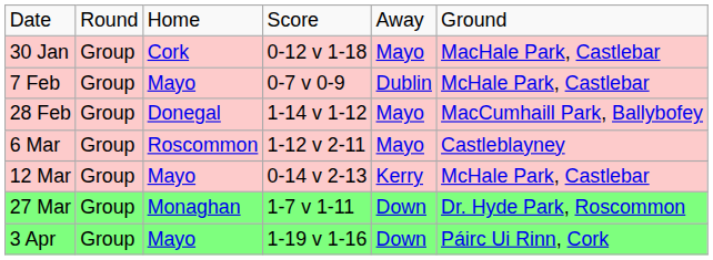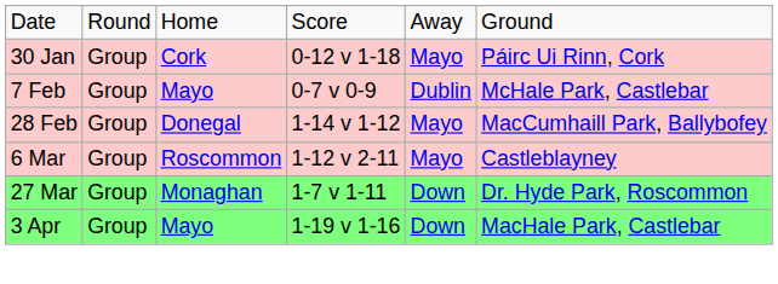 <table class="wikitable">
 <tr>
 <td>Date</td>
 <td>Round</td>
 <td>Home</td>
 <td>Score</td>
 <td>Away</td>
 <td>Ground</td>
 </tr>
 <tr style="background:#fdcbcb;">
 <td>30 Jan</td>
 <td>Group</td>
 <td> <a href='#'>Cork</a></td>
 <td>0-12 v 1-18</td>
 <td> <a href='#'>Mayo</a></td>
-<td><a href='#'>MacHale Park</a>, <a href='#'>Castlebar</a></td>
+<td><a href='#'>Páirc Ui Rinn</a>, <a href='#'>Cork</a></td>
 </tr>
 <tr style="background:#fdcbcb;">
 <td>7 Feb</td>
 <td>Group</td>
 <td> <a href='#'>Mayo</a></td>
 <td>0-7 v 0-9</td>
 <td> <a href='#'>Dublin</a></td>
 <td><a href='#'>McHale Park</a>, <a href='#'>Castlebar</a></td>
 </tr>
 <tr style="background:#fdcbcb;">
 <td>28 Feb</td>
 <td>Group</td>
 <td> <a href='#'>Donegal</a></td>
 <td>1-14 v 1-12</td>
 <td> <a href='#'>Mayo</a></td>
 <td><a href='#'>MacCumhaill Park</a>, <a href='#'>Ballybofey</a></td>
 </tr>
 <tr style="background:#fdcbcb;">
 <td>6 Mar</td>
 <td>Group</td>
 <td> <a href='#'>Roscommon</a></td>
 <td>1-12 v 2-11</td>
 <td> <a href='#'>Mayo</a></td>
 <td><a href='#'>Castleblayney</a></td>
 </tr>
-<tr style="background:#fdcbcb;">
-<td>12 Mar</td>
-<td>Group</td>
-<td> <a href='#'>Mayo</a></td>
-<td>0-14 v 2-13</td>
-<td> <a href='#'>Kerry</a></td>
-<td><a href='#'>McHale Park</a>, <a href='#'>Castlebar</a></td>
-</tr>
 <tr style="background:#7eff7e;">
 <td>27 Mar</td>
 <td>Group</td>
 <td> <a href='#'>Monaghan</a></td>
 <td>1-7 v 1-11</td>
 <td> <a href='#'>Down</a></td>
 <td><a href='#'>Dr. Hyde Park</a>, <a href='#'>Roscommon</a></td>
 </tr>
 <tr style="background:#7eff7e;">
 <td>3 Apr</td>
 <td>Group</td>
 <td> <a href='#'>Mayo</a></td>
 <td>1-19 v 1-16</td>
 <td> <a href='#'>Down</a></td>
-<td><a href='#'>Páirc Ui Rinn</a>, <a href='#'>Cork</a></td>
+<td><a href='#'>MacHale Park</a>, <a href='#'>Castlebar</a></td>
 </tr>
 </table>
